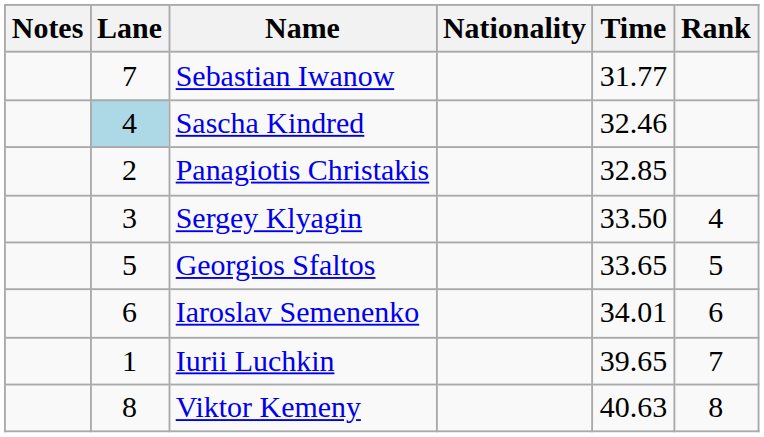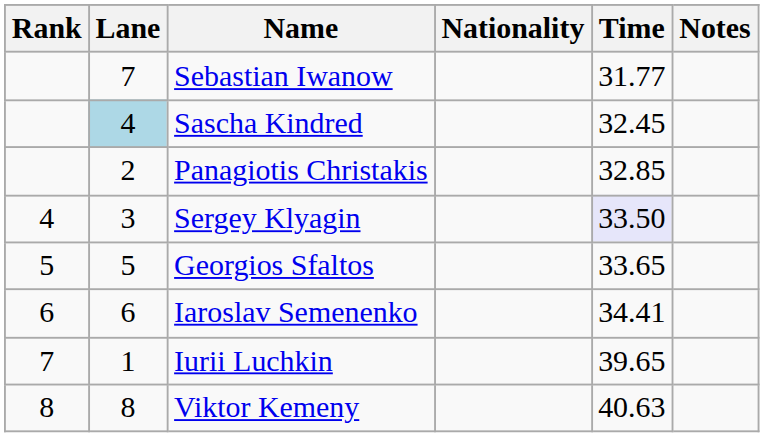 <table class="wikitable sortable" style="text-align:center">
 <tr>
-<th>Notes</th>
+<th>Rank</th>
 <th>Lane</th>
 <th>Name</th>
 <th>Nationality</th>
 <th>Time</th>
-<th>Rank</th>
+<th>Notes</th>
 </tr>
 <tr>
 <td></td>
 <td>7</td>
 <td align=left><a href='#'>Sebastian Iwanow</a></td>
 <td align=left></td>
 <td>31.77</td>
 <td></td>
 </tr>
 <tr>
 <td></td>
 <td style="background: lightblue;">4</td>
 <td align=left><a href='#'>Sascha Kindred</a></td>
 <td align=left></td>
-<td>32.46</td>
+<td>32.45</td>
 <td></td>
 </tr>
 <tr>
 <td></td>
 <td>2</td>
 <td align=left><a href='#'>Panagiotis Christakis</a></td>
 <td align=left></td>
 <td>32.85</td>
 <td></td>
 </tr>
 <tr>
-<td></td>
+<td>4</td>
 <td>3</td>
 <td align=left><a href='#'>Sergey Klyagin</a></td>
 <td align=left></td>
-<td>33.50</td>
-<td>4</td>
+<td style="background: lavender;">33.50</td>
+<td></td>
 </tr>
 <tr>
-<td></td>
+<td>5</td>
 <td>5</td>
 <td align=left><a href='#'>Georgios Sfaltos</a></td>
 <td align=left></td>
 <td>33.65</td>
-<td>5</td>
+<td></td>
 </tr>
 <tr>
-<td></td>
+<td>6</td>
 <td>6</td>
 <td align=left><a href='#'>Iaroslav Semenenko</a></td>
 <td align=left></td>
-<td>34.01</td>
-<td>6</td>
+<td>34.41</td>
+<td></td>
 </tr>
 <tr>
-<td></td>
+<td>7</td>
 <td>1</td>
 <td align=left><a href='#'>Iurii Luchkin</a></td>
 <td align=left></td>
 <td>39.65</td>
-<td>7</td>
+<td></td>
 </tr>
 <tr>
-<td></td>
+<td>8</td>
 <td>8</td>
 <td align=left><a href='#'>Viktor Kemeny</a></td>
 <td align=left></td>
 <td>40.63</td>
-<td>8</td>
+<td></td>
 </tr>
 </table>
